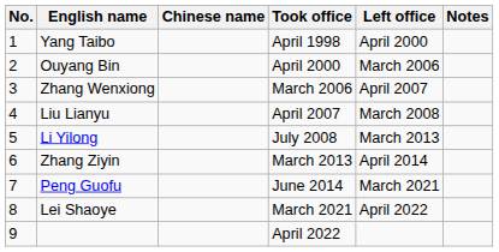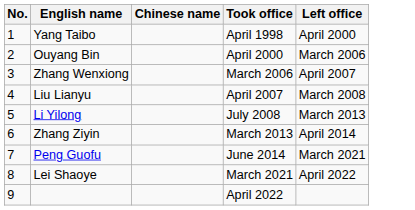 <table class="wikitable">
 <tr>
 <th>No.</th>
 <th>English name</th>
 <th>Chinese name</th>
 <th>Took office</th>
 <th>Left office</th>
-<th>Notes</th>
 </tr>
 <tr>
 <td>1</td>
 <td>Yang Taibo</td>
 <td></td>
 <td>April 1998</td>
 <td>April 2000</td>
-<td></td>
 </tr>
 <tr>
 <td>2</td>
 <td>Ouyang Bin</td>
 <td></td>
 <td>April 2000</td>
 <td>March 2006</td>
-<td></td>
 </tr>
 <tr>
 <td>3</td>
 <td>Zhang Wenxiong</td>
 <td></td>
 <td>March 2006</td>
 <td>April 2007</td>
-<td></td>
 </tr>
 <tr>
 <td>4</td>
 <td>Liu Lianyu</td>
 <td></td>
 <td>April 2007</td>
 <td>March 2008</td>
-<td></td>
 </tr>
 <tr>
 <td>5</td>
 <td><a href='#'>Li Yilong</a></td>
 <td></td>
 <td>July 2008</td>
 <td>March 2013</td>
-<td></td>
 </tr>
 <tr>
 <td>6</td>
 <td>Zhang Ziyin</td>
 <td></td>
 <td>March 2013</td>
 <td>April 2014</td>
-<td></td>
 </tr>
 <tr>
 <td>7</td>
 <td><a href='#'>Peng Guofu</a></td>
 <td></td>
 <td>June 2014</td>
 <td>March 2021</td>
-<td></td>
 </tr>
 <tr>
 <td>8</td>
 <td>Lei Shaoye</td>
 <td></td>
 <td>March 2021</td>
 <td>April 2022</td>
-<td></td>
 </tr>
 <tr>
 <td>9</td>
 <td></td>
 <td></td>
 <td>April 2022</td>
 <td></td>
-<td></td>
 </tr>
 </table>
